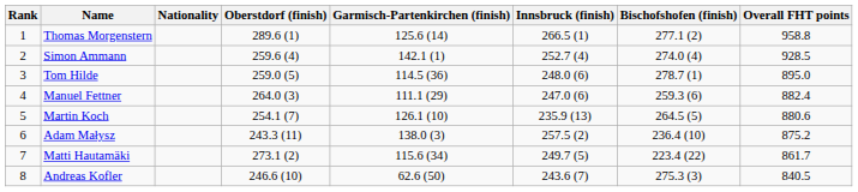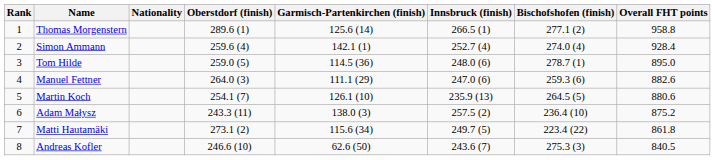 <table class="wikitable">
 <tr>
 <th align=Center>Rank</th>
 <th>Name</th>
 <th>Nationality</th>
 <th align=Center>Oberstdorf (finish)</th>
 <th>Garmisch-Partenkirchen (finish)</th>
 <th>Innsbruck (finish)</th>
 <th>Bischofshofen (finish)</th>
 <th>Overall FHT points</th>
 </tr>
 <tr>
 <td align=center>1</td>
 <td align=left><a href='#'>Thomas Morgenstern</a></td>
 <td align=left></td>
 <td align=center>289.6 (1)</td>
 <td align=center>125.6 (14)</td>
 <td align=center>266.5 (1)</td>
 <td align=center>277.1 (2)</td>
 <td align=center>958.8</td>
 </tr>
 <tr>
 <td align=center>2</td>
 <td align=left><a href='#'>Simon Ammann</a></td>
 <td align=left></td>
 <td align=center>259.6 (4)</td>
 <td align=center>142.1 (1)</td>
 <td align=center>252.7 (4)</td>
 <td align=center>274.0 (4)</td>
-<td align=center>928.5</td>
+<td align=center>928.4</td>
 </tr>
 <tr>
 <td align=center>3</td>
 <td align=left><a href='#'>Tom Hilde</a></td>
 <td align=left></td>
 <td align=center>259.0 (5)</td>
 <td align=center>114.5 (36)</td>
 <td align=center>248.0 (6)</td>
 <td align=center>278.7 (1)</td>
 <td align=center>895.0</td>
 </tr>
 <tr>
 <td align=center>4</td>
 <td align=left><a href='#'>Manuel Fettner</a></td>
 <td align=left></td>
 <td align=center>264.0 (3)</td>
 <td align=center>111.1 (29)</td>
 <td align=center>247.0 (6)</td>
 <td align=center>259.3 (6)</td>
-<td align=center>882.4</td>
+<td align=center>882.6</td>
 </tr>
 <tr>
 <td align=center>5</td>
 <td align=left><a href='#'>Martin Koch</a></td>
 <td align=left></td>
 <td align=center>254.1 (7)</td>
 <td align=center>126.1 (10)</td>
 <td align=center>235.9 (13)</td>
 <td align=center>264.5 (5)</td>
 <td align=center>880.6</td>
 </tr>
 <tr>
 <td align=center>6</td>
 <td align=left><a href='#'>Adam Małysz</a></td>
 <td align=left></td>
 <td align=center>243.3 (11)</td>
 <td align=center>138.0 (3)</td>
 <td align=center>257.5 (2)</td>
 <td align=center>236.4 (10)</td>
 <td align=center>875.2</td>
 </tr>
 <tr>
 <td align=center>7</td>
 <td align=left><a href='#'>Matti Hautamäki</a></td>
 <td align=left></td>
 <td align=center>273.1 (2)</td>
 <td align=center>115.6 (34)</td>
 <td align=center>249.7 (5)</td>
 <td align=center>223.4 (22)</td>
-<td align=center>861.7</td>
+<td align=center>861.8</td>
 </tr>
 <tr>
 <td align=center>8</td>
 <td align=left><a href='#'>Andreas Kofler</a></td>
 <td align=left></td>
 <td align=center>246.6 (10)</td>
 <td align=center>62.6 (50)</td>
 <td align=center>243.6 (7)</td>
 <td align=center>275.3 (3)</td>
 <td align=center>840.5</td>
 </tr>
 </table>
